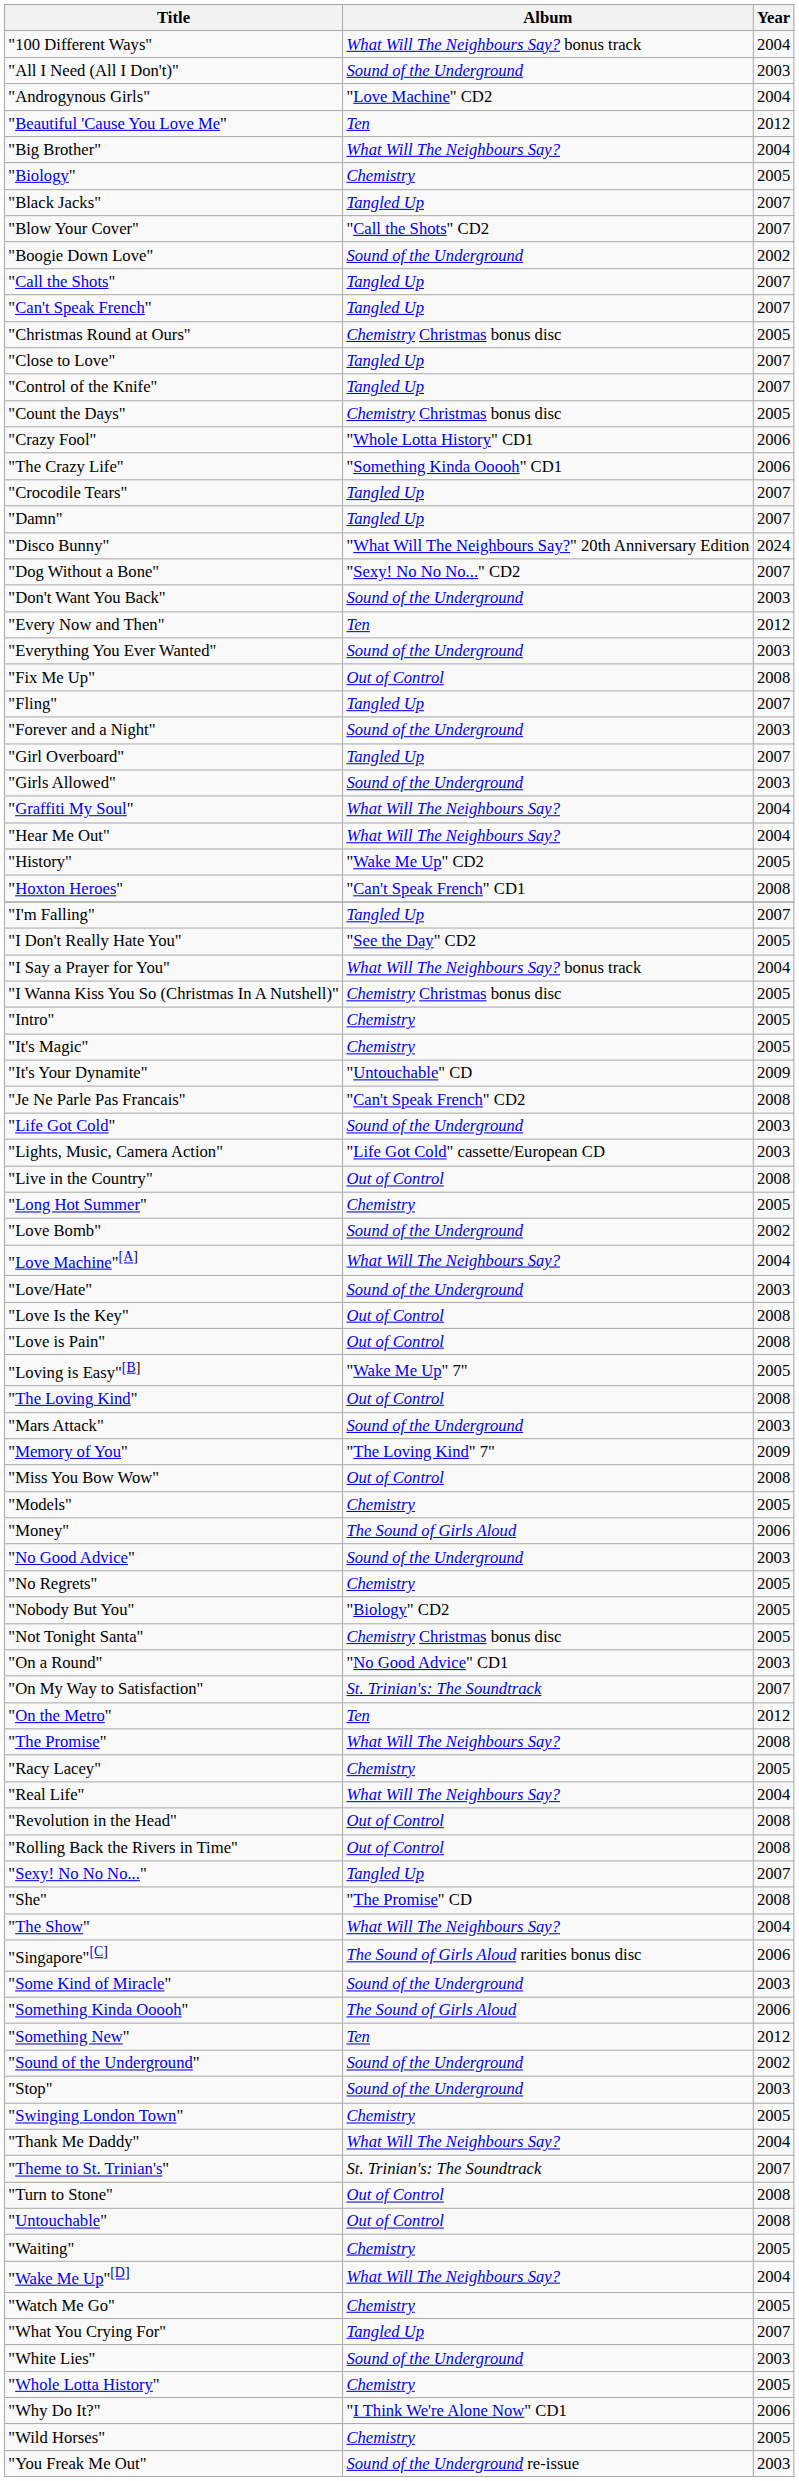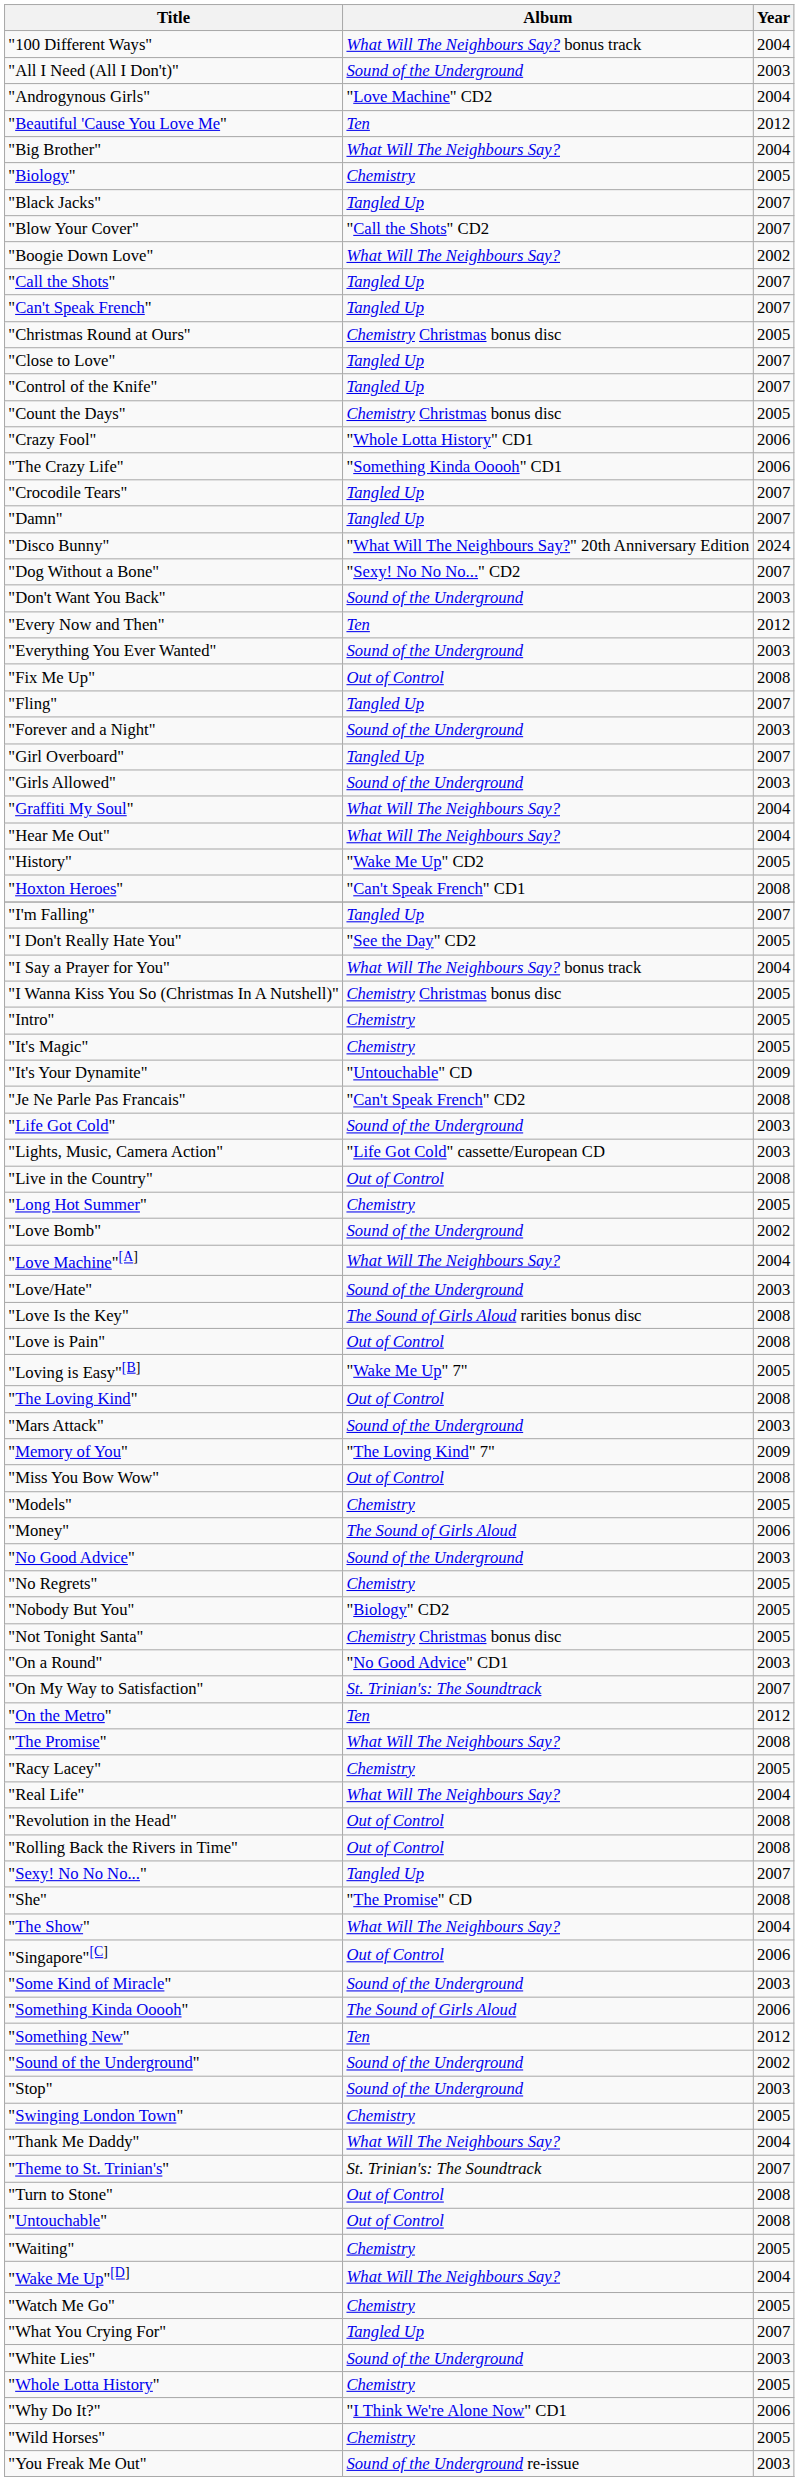 <table class="wikitable sortable">
 <tr>
 <th>Title</th>
 <th>Album</th>
 <th>Year</th>
 </tr>
 <tr>
 <td>"100 Different Ways"</td>
 <td><em><a href='#'>What Will The Neighbours Say?</a></em> bonus track</td>
 <td>2004</td>
 </tr>
 <tr>
 <td>"All I Need (All I Don't)"</td>
 <td><em><a href='#'>Sound of the Underground</a></em></td>
 <td>2003</td>
 </tr>
 <tr>
 <td>"Androgynous Girls"</td>
 <td>"<a href='#'>Love Machine</a>" CD2</td>
 <td>2004</td>
 </tr>
 <tr>
 <td>"<a href='#'>Beautiful 'Cause You Love Me</a>"</td>
 <td><em><a href='#'>Ten</a></em></td>
 <td>2012</td>
 </tr>
 <tr>
 <td>"Big Brother"</td>
 <td><em><a href='#'>What Will The Neighbours Say?</a></em></td>
 <td>2004</td>
 </tr>
 <tr>
 <td>"<a href='#'>Biology</a>"</td>
 <td><em><a href='#'>Chemistry</a></em></td>
 <td>2005</td>
 </tr>
 <tr>
 <td>"Black Jacks"</td>
 <td><em><a href='#'>Tangled Up</a></em></td>
 <td>2007</td>
 </tr>
 <tr>
 <td>"Blow Your Cover"</td>
 <td>"<a href='#'>Call the Shots</a>" CD2</td>
 <td>2007</td>
 </tr>
 <tr>
 <td>"Boogie Down Love"</td>
-<td><em><a href='#'>Sound of the Underground</a></em></td>
+<td><em><a href='#'>What Will The Neighbours Say?</a></em></td>
 <td>2002</td>
 </tr>
 <tr>
 <td>"<a href='#'>Call the Shots</a>"</td>
 <td><em><a href='#'>Tangled Up</a></em></td>
 <td>2007</td>
 </tr>
 <tr>
 <td>"<a href='#'>Can't Speak French</a>"</td>
 <td><em><a href='#'>Tangled Up</a></em></td>
 <td>2007</td>
 </tr>
 <tr>
 <td>"Christmas Round at Ours"</td>
 <td><em><a href='#'>Chemistry</a></em> <a href='#'>Christmas</a> bonus disc</td>
 <td>2005</td>
 </tr>
 <tr>
 <td>"Close to Love"</td>
 <td><em><a href='#'>Tangled Up</a></em></td>
 <td>2007</td>
 </tr>
 <tr>
 <td>"Control of the Knife"</td>
 <td><em><a href='#'>Tangled Up</a></em></td>
 <td>2007</td>
 </tr>
 <tr>
 <td>"Count the Days"</td>
 <td><em><a href='#'>Chemistry</a></em> <a href='#'>Christmas</a> bonus disc</td>
 <td>2005</td>
 </tr>
 <tr>
 <td>"Crazy Fool"</td>
 <td>"<a href='#'>Whole Lotta History</a>" CD1</td>
 <td>2006</td>
 </tr>
 <tr>
 <td>"The Crazy Life"</td>
 <td>"<a href='#'>Something Kinda Ooooh</a>" CD1</td>
 <td>2006</td>
 </tr>
 <tr>
 <td>"Crocodile Tears"</td>
 <td><em><a href='#'>Tangled Up</a></em></td>
 <td>2007</td>
 </tr>
 <tr>
 <td>"Damn"</td>
 <td><em><a href='#'>Tangled Up</a></em></td>
 <td>2007</td>
 </tr>
 <tr>
 <td>"Disco Bunny"</td>
 <td>"<a href='#'>What Will The Neighbours Say?</a>" 20th Anniversary Edition</td>
 <td>2024</td>
 </tr>
 <tr>
 <td>"Dog Without a Bone"</td>
 <td>"<a href='#'>Sexy! No No No...</a>" CD2</td>
 <td>2007</td>
 </tr>
 <tr>
 <td>"Don't Want You Back"</td>
 <td><em><a href='#'>Sound of the Underground</a></em></td>
 <td>2003</td>
 </tr>
 <tr>
 <td>"Every Now and Then"</td>
 <td><em><a href='#'>Ten</a></em></td>
 <td>2012</td>
 </tr>
 <tr>
 <td>"Everything You Ever Wanted"</td>
 <td><em><a href='#'>Sound of the Underground</a></em></td>
 <td>2003</td>
 </tr>
 <tr>
 <td>"Fix Me Up"</td>
 <td><em><a href='#'>Out of Control</a></em></td>
 <td>2008</td>
 </tr>
 <tr>
 <td>"Fling"</td>
 <td><em><a href='#'>Tangled Up</a></em></td>
 <td>2007</td>
 </tr>
 <tr>
 <td>"Forever and a Night"</td>
 <td><em><a href='#'>Sound of the Underground</a></em></td>
 <td>2003</td>
 </tr>
 <tr>
 <td>"Girl Overboard"</td>
 <td><em><a href='#'>Tangled Up</a></em></td>
 <td>2007</td>
 </tr>
 <tr>
 <td>"Girls Allowed"</td>
 <td><em><a href='#'>Sound of the Underground</a></em></td>
 <td>2003</td>
 </tr>
 <tr>
 <td>"<a href='#'>Graffiti My Soul</a>"</td>
 <td><em><a href='#'>What Will The Neighbours Say?</a></em></td>
 <td>2004</td>
 </tr>
 <tr>
 <td>"Hear Me Out"</td>
 <td><em><a href='#'>What Will The Neighbours Say?</a></em></td>
 <td>2004</td>
 </tr>
 <tr>
 <td>"History"</td>
 <td>"<a href='#'>Wake Me Up</a>" CD2</td>
 <td>2005</td>
 </tr>
 <tr>
 <td>"<a href='#'>Hoxton Heroes</a>"</td>
 <td>"<a href='#'>Can't Speak French</a>" CD1</td>
 <td>2008</td>
 </tr>
 <tr>
 </tr>
 <tr>
 <td>"I'm Falling"</td>
 <td><em><a href='#'>Tangled Up</a></em></td>
 <td>2007</td>
 </tr>
 <tr>
 <td>"I Don't Really Hate You"</td>
 <td>"<a href='#'>See the Day</a>" CD2</td>
 <td>2005</td>
 </tr>
 <tr>
 <td>"I Say a Prayer for You"</td>
 <td><em><a href='#'>What Will The Neighbours Say?</a></em> bonus track</td>
 <td>2004</td>
 </tr>
 <tr>
 <td>"I Wanna Kiss You So (Christmas In A Nutshell)"</td>
 <td><em><a href='#'>Chemistry</a></em> <a href='#'>Christmas</a> bonus disc</td>
 <td>2005</td>
 </tr>
 <tr>
 <td>"Intro"</td>
 <td><em><a href='#'>Chemistry</a></em></td>
 <td>2005</td>
 </tr>
 <tr>
 <td>"It's Magic"</td>
 <td><em><a href='#'>Chemistry</a></em></td>
 <td>2005</td>
 </tr>
 <tr>
 <td>"It's Your Dynamite"</td>
 <td>"<a href='#'>Untouchable</a>" CD</td>
 <td>2009</td>
 </tr>
 <tr>
 <td>"Je Ne Parle Pas Francais"</td>
 <td>"<a href='#'>Can't Speak French</a>" CD2</td>
 <td>2008</td>
 </tr>
 <tr>
 <td>"<a href='#'>Life Got Cold</a>"</td>
 <td><em><a href='#'>Sound of the Underground</a></em></td>
 <td>2003</td>
 </tr>
 <tr>
 <td>"Lights, Music, Camera Action"</td>
 <td>"<a href='#'>Life Got Cold</a>" cassette/European CD</td>
 <td>2003</td>
 </tr>
 <tr>
 <td>"Live in the Country"</td>
 <td><em><a href='#'>Out of Control</a></em></td>
 <td>2008</td>
 </tr>
 <tr>
 <td>"<a href='#'>Long Hot Summer</a>"</td>
 <td><em><a href='#'>Chemistry</a></em></td>
 <td>2005</td>
 </tr>
 <tr>
 <td>"Love Bomb"</td>
 <td><em><a href='#'>Sound of the Underground</a></em></td>
 <td>2002</td>
 </tr>
 <tr>
 <td>"<a href='#'>Love Machine</a>"<sup><a href='#'>[A</a>]</sup></td>
 <td><em><a href='#'>What Will The Neighbours Say?</a></em></td>
 <td>2004</td>
 </tr>
 <tr>
 <td>"Love/Hate"</td>
 <td><em><a href='#'>Sound of the Underground</a></em></td>
 <td>2003</td>
 </tr>
 <tr>
 <td>"Love Is the Key"</td>
-<td><em><a href='#'>Out of Control</a></em></td>
+<td><em><a href='#'>The Sound of Girls Aloud</a></em> rarities bonus disc</td>
 <td>2008</td>
 </tr>
 <tr>
 <td>"Love is Pain"</td>
 <td><em><a href='#'>Out of Control</a></em></td>
 <td>2008</td>
 </tr>
 <tr>
 <td>"Loving is Easy"<sup><a href='#'>[B</a>]</sup></td>
 <td>"<a href='#'>Wake Me Up</a>" 7"</td>
 <td>2005</td>
 </tr>
 <tr>
 <td>"<a href='#'>The Loving Kind</a>"</td>
 <td><em><a href='#'>Out of Control</a></em></td>
 <td>2008</td>
 </tr>
 <tr>
 <td>"Mars Attack"</td>
 <td><em><a href='#'>Sound of the Underground</a></em></td>
 <td>2003</td>
 </tr>
 <tr>
 <td>"<a href='#'>Memory of You</a>"</td>
 <td>"<a href='#'>The Loving Kind</a>" 7"</td>
 <td>2009</td>
 </tr>
 <tr>
 <td>"Miss You Bow Wow"</td>
 <td><em><a href='#'>Out of Control</a></em></td>
 <td>2008</td>
 </tr>
 <tr>
 <td>"Models"</td>
 <td><em><a href='#'>Chemistry</a></em></td>
 <td>2005</td>
 </tr>
 <tr>
 <td>"Money"</td>
 <td><em><a href='#'>The Sound of Girls Aloud</a></em></td>
 <td>2006</td>
 </tr>
 <tr>
 <td>"<a href='#'>No Good Advice</a>"</td>
 <td><em><a href='#'>Sound of the Underground</a></em></td>
 <td>2003</td>
 </tr>
 <tr>
 <td>"No Regrets"</td>
 <td><em><a href='#'>Chemistry</a></em></td>
 <td>2005</td>
 </tr>
 <tr>
 <td>"Nobody But You"</td>
 <td>"<a href='#'>Biology</a>" CD2</td>
 <td>2005</td>
 </tr>
 <tr>
 <td>"Not Tonight Santa"</td>
 <td><em><a href='#'>Chemistry</a></em> <a href='#'>Christmas</a> bonus disc</td>
 <td>2005</td>
 </tr>
 <tr>
 <td>"On a Round"</td>
 <td>"<a href='#'>No Good Advice</a>" CD1</td>
 <td>2003</td>
 </tr>
 <tr>
 <td>"On My Way to Satisfaction"</td>
 <td><em><a href='#'>St. Trinian's: The Soundtrack</a></em></td>
 <td>2007</td>
 </tr>
 <tr>
 <td>"<a href='#'>On the Metro</a>"</td>
 <td><em><a href='#'>Ten</a></em></td>
 <td>2012</td>
 </tr>
 <tr>
 <td>"<a href='#'>The Promise</a>"</td>
 <td><em><a href='#'>What Will The Neighbours Say?</a></em></td>
 <td>2008</td>
 </tr>
 <tr>
 <td>"Racy Lacey"</td>
 <td><em><a href='#'>Chemistry</a></em></td>
 <td>2005</td>
 </tr>
 <tr>
 <td>"Real Life"</td>
 <td><em><a href='#'>What Will The Neighbours Say?</a></em></td>
 <td>2004</td>
 </tr>
 <tr>
 <td>"Revolution in the Head"</td>
 <td><em><a href='#'>Out of Control</a></em></td>
 <td>2008</td>
 </tr>
 <tr>
 <td>"Rolling Back the Rivers in Time"</td>
 <td><em><a href='#'>Out of Control</a></em></td>
 <td>2008</td>
 </tr>
 <tr>
 <td>"<a href='#'>Sexy! No No No...</a>"</td>
 <td><em><a href='#'>Tangled Up</a></em></td>
 <td>2007</td>
 </tr>
 <tr>
 <td>"She"</td>
 <td>"<a href='#'>The Promise</a>" CD</td>
 <td>2008</td>
 </tr>
 <tr>
 <td>"<a href='#'>The Show</a>"</td>
 <td><em><a href='#'>What Will The Neighbours Say?</a></em></td>
 <td>2004</td>
 </tr>
 <tr>
 <td>"Singapore"<sup><a href='#'>[C</a>]</sup></td>
-<td><em><a href='#'>The Sound of Girls Aloud</a></em> rarities bonus disc</td>
+<td><em><a href='#'>Out of Control</a></em></td>
 <td>2006</td>
 </tr>
 <tr>
 <td>"<a href='#'>Some Kind of Miracle</a>"</td>
 <td><em><a href='#'>Sound of the Underground</a></em></td>
 <td>2003</td>
 </tr>
 <tr>
 <td>"<a href='#'>Something Kinda Ooooh</a>"</td>
 <td><em><a href='#'>The Sound of Girls Aloud</a></em></td>
 <td>2006</td>
 </tr>
 <tr>
 <td>"<a href='#'>Something New</a>"</td>
 <td><em><a href='#'>Ten</a></em></td>
 <td>2012</td>
 </tr>
 <tr>
 <td>"<a href='#'>Sound of the Underground</a>"</td>
 <td><em><a href='#'>Sound of the Underground</a></em></td>
 <td>2002</td>
 </tr>
 <tr>
 <td>"Stop"</td>
 <td><em><a href='#'>Sound of the Underground</a></em></td>
 <td>2003</td>
 </tr>
 <tr>
 <td>"<a href='#'>Swinging London Town</a>"</td>
 <td><em><a href='#'>Chemistry</a></em></td>
 <td>2005</td>
 </tr>
 <tr>
 <td>"Thank Me Daddy"</td>
 <td><em><a href='#'>What Will The Neighbours Say?</a></em></td>
 <td>2004</td>
 </tr>
 <tr>
 <td>"<a href='#'>Theme to St. Trinian's</a>"</td>
 <td><em>St. Trinian's: The Soundtrack</em></td>
 <td>2007</td>
 </tr>
 <tr>
 <td>"Turn to Stone"</td>
 <td><em><a href='#'>Out of Control</a></em></td>
 <td>2008</td>
 </tr>
 <tr>
 <td>"<a href='#'>Untouchable</a>"</td>
 <td><em><a href='#'>Out of Control</a></em></td>
 <td>2008</td>
 </tr>
 <tr>
 <td>"Waiting"</td>
 <td><em><a href='#'>Chemistry</a></em></td>
 <td>2005</td>
 </tr>
 <tr>
 <td>"<a href='#'>Wake Me Up</a>"<sup><a href='#'>[D</a>]</sup></td>
 <td><em><a href='#'>What Will The Neighbours Say?</a></em></td>
 <td>2004</td>
 </tr>
 <tr>
 <td>"Watch Me Go"</td>
 <td><em><a href='#'>Chemistry</a></em></td>
 <td>2005</td>
 </tr>
 <tr>
 <td>"What You Crying For"</td>
 <td><em><a href='#'>Tangled Up</a></em></td>
 <td>2007</td>
 </tr>
 <tr>
 <td>"White Lies"</td>
 <td><em><a href='#'>Sound of the Underground</a></em></td>
 <td>2003</td>
 </tr>
 <tr>
 <td>"<a href='#'>Whole Lotta History</a>"</td>
 <td><em><a href='#'>Chemistry</a></em></td>
 <td>2005</td>
 </tr>
 <tr>
 <td>"Why Do It?"</td>
 <td>"<a href='#'>I Think We're Alone Now</a>" CD1</td>
 <td>2006</td>
 </tr>
 <tr>
 <td>"Wild Horses"</td>
 <td><em><a href='#'>Chemistry</a></em></td>
 <td>2005</td>
 </tr>
 <tr>
 <td>"You Freak Me Out"</td>
 <td><em><a href='#'>Sound of the Underground</a></em> re-issue</td>
 <td>2003</td>
 </tr>
 <tr>
 </tr>
 </table>
